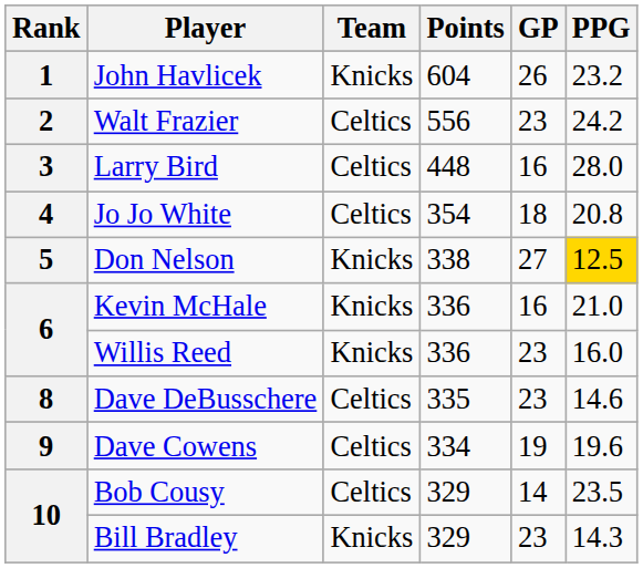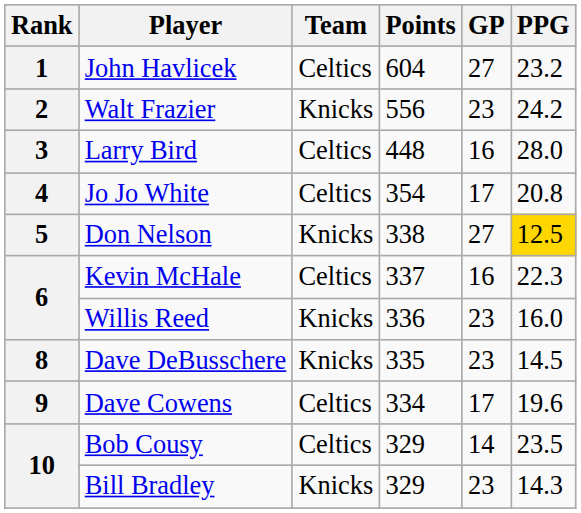 <table class="wikitable sortable">
 <tr>
 <th>Rank</th>
 <th>Player</th>
 <th>Team</th>
 <th>Points</th>
 <th>GP</th>
 <th>PPG</th>
 </tr>
 <tr>
 <th>1</th>
 <td><a href='#'>John Havlicek</a></td>
-<td>Knicks</td>
+<td>Celtics</td>
 <td>604</td>
-<td>26</td>
+<td>27</td>
 <td>23.2</td>
 </tr>
 <tr>
 <th>2</th>
 <td><a href='#'>Walt Frazier</a></td>
-<td>Celtics</td>
+<td>Knicks</td>
 <td>556</td>
 <td>23</td>
 <td>24.2</td>
 </tr>
 <tr>
 <th>3</th>
 <td><a href='#'>Larry Bird</a></td>
 <td>Celtics</td>
 <td>448</td>
 <td>16</td>
 <td>28.0</td>
 </tr>
 <tr>
 <th>4</th>
 <td><a href='#'>Jo Jo White</a></td>
 <td>Celtics</td>
 <td>354</td>
-<td>18</td>
+<td>17</td>
 <td>20.8</td>
 </tr>
 <tr>
 <th>5</th>
 <td><a href='#'>Don Nelson</a></td>
 <td>Knicks</td>
 <td>338</td>
 <td>27</td>
 <td style="background: gold;">12.5</td>
 </tr>
 <tr>
 <th rowspan="2">6</th>
 <td><a href='#'>Kevin McHale</a></td>
-<td>Knicks</td>
-<td>336</td>
+<td>Celtics</td>
+<td>337</td>
 <td>16</td>
-<td>21.0</td>
+<td>22.3</td>
 </tr>
 <tr>
 <td><a href='#'>Willis Reed</a></td>
 <td>Knicks</td>
 <td>336</td>
 <td>23</td>
 <td>16.0</td>
 </tr>
 <tr>
 <th>8</th>
 <td><a href='#'>Dave DeBusschere</a></td>
-<td>Celtics</td>
+<td>Knicks</td>
 <td>335</td>
 <td>23</td>
-<td>14.6</td>
+<td>14.5</td>
 </tr>
 <tr>
 <th>9</th>
 <td><a href='#'>Dave Cowens</a></td>
 <td>Celtics</td>
 <td>334</td>
-<td>19</td>
+<td>17</td>
 <td>19.6</td>
 </tr>
 <tr>
 <th rowspan="2">10</th>
 <td><a href='#'>Bob Cousy</a></td>
 <td>Celtics</td>
 <td>329</td>
 <td>14</td>
 <td>23.5</td>
 </tr>
 <tr>
 <td><a href='#'>Bill Bradley</a></td>
 <td>Knicks</td>
 <td>329</td>
 <td>23</td>
 <td>14.3</td>
 </tr>
 </table>
